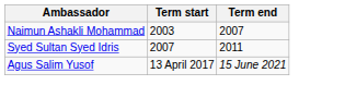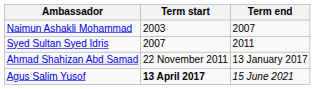 <table class=wikitable>
 <tr>
 <th>Ambassador</th>
 <th>Term start</th>
 <th>Term end</th>
 </tr>
 <tr>
 <td><a href='#'>Naimun Ashakli Mohammad</a></td>
 <td>2003</td>
 <td>2007</td>
 </tr>
 <tr>
 <td><a href='#'>Syed Sultan Syed Idris</a></td>
 <td>2007</td>
 <td>2011</td>
 </tr>
 <tr>
+<td><a href='#'>Ahmad Shahizan Abd Samad</a></td>
+<td>22 November 2011</td>
+<td>13 January 2017</td>
+</tr>
+<tr>
 <td><a href='#'>Agus Salim Yusof</a></td>
-<td>13 April 2017</td>
+<td><strong>13 April 2017</strong></td>
 <td><em>15 June 2021</em></td>
 </tr>
 </table>
